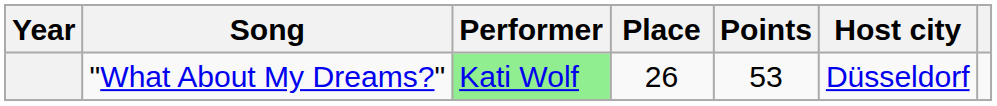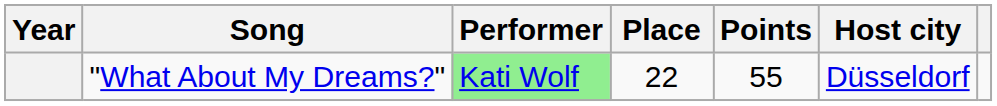 <table class="wikitable plainrowheaders" style="font-size: 95%">
 <tr>
 <th>Year</th>
 <th>Song</th>
 <th>Performer</th>
 <th width=45px>Place</th>
 <th width=45px>Points</th>
 <th>Host city</th>
 <th></th>
 </tr>
 <tr>
 <th scope="row"></th>
 <td>"<a href='#'>What About My Dreams?</a>"</td>
 <td style="background: lightgreen;"><a href='#'>Kati Wolf</a></td>
-<td style="text-align:center;">26</td>
-<td style="text-align:center;">53</td>
+<td style="text-align:center;">22</td>
+<td style="text-align:center;">55</td>
 <td> <a href='#'>Düsseldorf</a></td>
 <td></td>
 </tr>
 </table>
